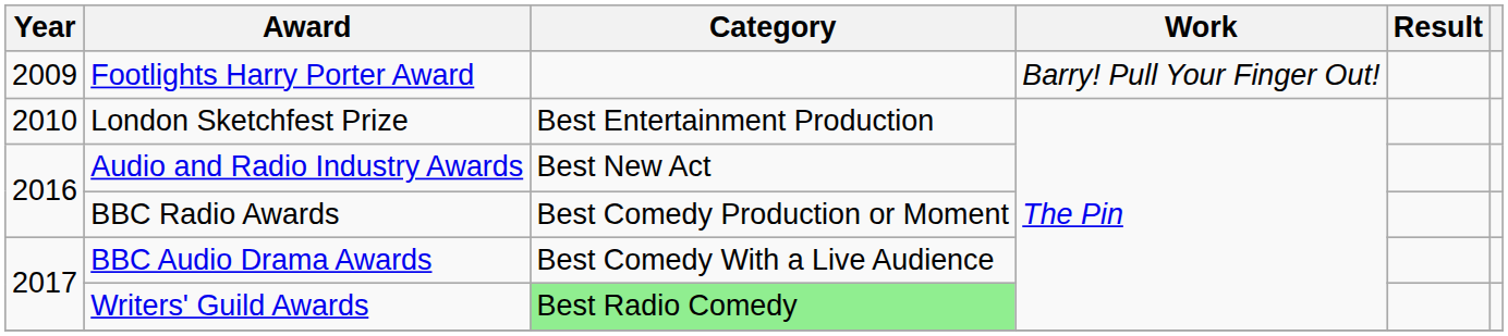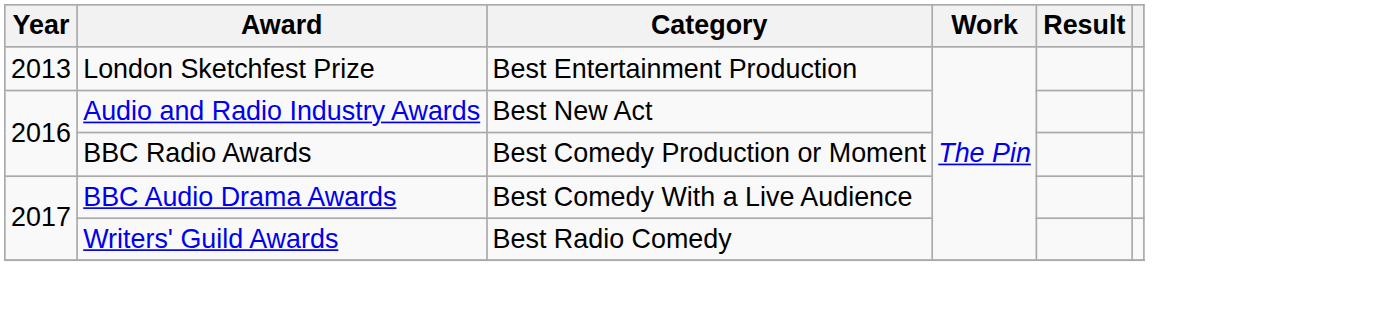 <table class="wikitable sortable">
 <tr>
 <th>Year</th>
 <th>Award</th>
 <th>Category</th>
 <th>Work</th>
 <th>Result</th>
 <th class="unsortable"></th>
 </tr>
 <tr>
-<td>2009</td>
-<td><a href='#'>Footlights Harry Porter Award</a></td>
-<td></td>
-<td><em>Barry! Pull Your Finger Out!</em></td>
-<td></td>
-<td style = "text-align: center;"></td>
-</tr>
-<tr>
-<td>2010</td>
+<td>2013</td>
 <td>London Sketchfest Prize</td>
 <td>Best Entertainment Production</td>
 <td rowspan="5"><em><a href='#'>The Pin</a></em></td>
 <td></td>
 <td style = "text-align: center;"></td>
 </tr>
 <tr>
 <td rowspan="2">2016</td>
 <td><a href='#'>Audio and Radio Industry Awards</a></td>
 <td>Best New Act</td>
 <td></td>
 <td style = "text-align: center;"></td>
 </tr>
 <tr>
 <td>BBC Radio Awards</td>
 <td>Best Comedy Production or Moment</td>
 <td></td>
 <td style = "text-align: center;"></td>
 </tr>
 <tr>
 <td rowspan="2">2017</td>
 <td><a href='#'>BBC Audio Drama Awards</a></td>
 <td>Best Comedy With a Live Audience</td>
 <td></td>
 <td style = "text-align: center;"></td>
 </tr>
 <tr>
 <td><a href='#'>Writers' Guild Awards</a></td>
-<td style="background: lightgreen;">Best Radio Comedy</td>
+<td>Best Radio Comedy</td>
 <td></td>
 <td style = "text-align: center;"></td>
 </tr>
 <tr>
 </tr>
 </table>
